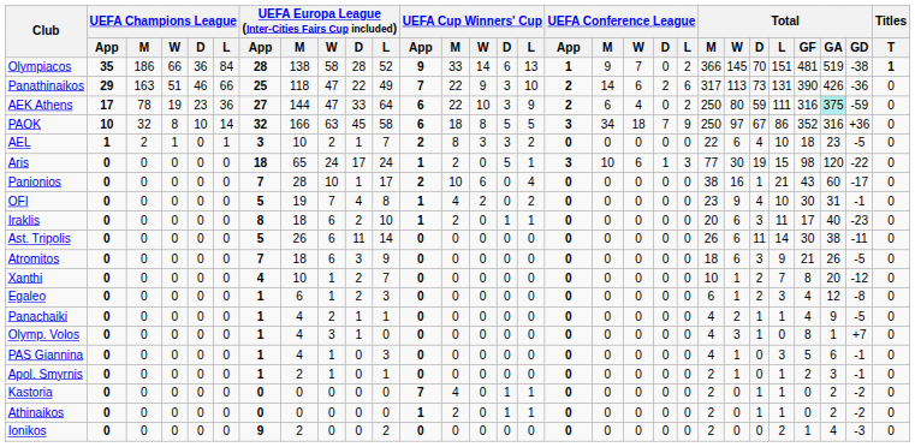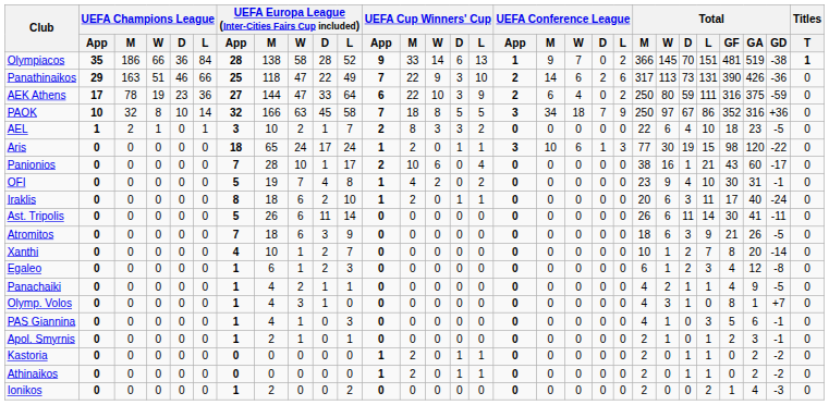 <table class="wikitable" style="text-align:center">
 <tr>
 <th rowspan="2">Club</th>
 <th colspan="5"><a href='#'>UEFA Champions League</a></th>
 <th colspan="5"><a href='#'>UEFA Europa League</a><br>(<small><a href='#'>Inter-Cities Fairs Cup</a> included</small>)</th>
 <th colspan="5"><a href='#'>UEFA Cup Winners' Cup</a></th>
 <th colspan="5"><a href='#'>UEFA Conference League</a></th>
 <th colspan="7">Total</th>
 <th colspan="7">Titles</th>
 </tr>
 <tr>
 <th>App</th>
 <th>M</th>
 <th>W</th>
 <th>D</th>
 <th>L</th>
 <th>App</th>
 <th>M</th>
 <th>W</th>
 <th>D</th>
 <th>L</th>
 <th>App</th>
 <th>M</th>
 <th>W</th>
 <th>D</th>
 <th>L</th>
 <th>App</th>
 <th>M</th>
 <th>W</th>
 <th>D</th>
 <th>L</th>
 <th>M</th>
 <th>W</th>
 <th>D</th>
 <th>L</th>
 <th>GF</th>
 <th>GA</th>
 <th>GD</th>
 <th>T</th>
 </tr>
 <tr>
 <td align="left"><a href='#'>Olympiacos</a></td>
 <td><strong>35</strong></td>
 <td>186</td>
 <td>66</td>
 <td>36</td>
 <td>84</td>
 <td><strong>28</strong></td>
 <td>138</td>
 <td>58</td>
 <td>28</td>
 <td>52</td>
 <td><strong>9</strong></td>
 <td>33</td>
 <td>14</td>
 <td>6</td>
 <td>13</td>
 <td><strong>1</strong></td>
 <td>9</td>
 <td>7</td>
 <td>0</td>
 <td>2</td>
 <td>366</td>
 <td>145</td>
 <td>70</td>
 <td>151</td>
 <td>481</td>
 <td>519</td>
 <td>-38</td>
 <td><strong>1</strong></td>
 </tr>
 <tr>
 <td align="left"><a href='#'>Panathinaikos</a></td>
 <td><strong>29</strong></td>
 <td>163</td>
 <td>51</td>
 <td>46</td>
 <td>66</td>
 <td><strong>25</strong></td>
 <td>118</td>
 <td>47</td>
 <td>22</td>
 <td>49</td>
 <td><strong>7</strong></td>
 <td>22</td>
 <td>9</td>
 <td>3</td>
 <td>10</td>
 <td><strong>2</strong></td>
 <td>14</td>
 <td>6</td>
 <td>2</td>
 <td>6</td>
 <td>317</td>
 <td>113</td>
 <td>73</td>
 <td>131</td>
 <td>390</td>
 <td>426</td>
 <td>-36</td>
 <td>0</td>
 </tr>
 <tr>
 <td align="left"><a href='#'>AEK Athens</a></td>
 <td><strong>17</strong></td>
 <td>78</td>
 <td>19</td>
 <td>23</td>
 <td>36</td>
 <td><strong>27</strong></td>
 <td>144</td>
 <td>47</td>
 <td>33</td>
 <td>64</td>
 <td><strong>6</strong></td>
 <td>22</td>
 <td>10</td>
 <td>3</td>
 <td>9</td>
 <td><strong>2</strong></td>
 <td>6</td>
 <td>4</td>
 <td>0</td>
 <td>2</td>
 <td>250</td>
 <td>80</td>
 <td>59</td>
 <td>111</td>
 <td>316</td>
-<td style="background: paleturquoise;">375</td>
+<td>375</td>
 <td>-59</td>
 <td>0</td>
 </tr>
 <tr>
 <td align="left"><a href='#'>PAOK</a></td>
 <td><strong>10</strong></td>
 <td>32</td>
 <td>8</td>
 <td>10</td>
 <td>14</td>
 <td><strong>32</strong></td>
 <td>166</td>
 <td>63</td>
 <td>45</td>
 <td>58</td>
-<td><strong>6</strong></td>
+<td><strong>7</strong></td>
 <td>18</td>
 <td>8</td>
 <td>5</td>
 <td>5</td>
 <td><strong>3</strong></td>
 <td>34</td>
 <td>18</td>
 <td>7</td>
 <td>9</td>
 <td>250</td>
 <td>97</td>
 <td>67</td>
 <td>86</td>
 <td>352</td>
 <td>316</td>
 <td>+36</td>
 <td>0</td>
 </tr>
 <tr>
 <td align="left"><a href='#'>AEL</a></td>
 <td><strong>1</strong></td>
 <td>2</td>
 <td>1</td>
 <td>0</td>
 <td>1</td>
 <td><strong>3</strong></td>
 <td>10</td>
 <td>2</td>
 <td>1</td>
 <td>7</td>
 <td><strong>2</strong></td>
 <td>8</td>
 <td>3</td>
 <td>3</td>
 <td>2</td>
 <td><strong>0</strong></td>
 <td>0</td>
 <td>0</td>
 <td>0</td>
 <td>0</td>
 <td>22</td>
 <td>6</td>
 <td>4</td>
 <td>10</td>
 <td>18</td>
 <td>23</td>
 <td>-5</td>
 <td>0</td>
 </tr>
 <tr>
 <td align="left"><a href='#'>Aris</a></td>
 <td><strong>0</strong></td>
 <td>0</td>
 <td>0</td>
 <td>0</td>
 <td>0</td>
 <td><strong>18</strong></td>
 <td>65</td>
 <td>24</td>
 <td>17</td>
 <td>24</td>
 <td><strong>1</strong></td>
 <td>2</td>
 <td>0</td>
-<td>5</td>
+<td>1</td>
 <td>1</td>
 <td><strong>3</strong></td>
 <td>10</td>
 <td>6</td>
 <td>1</td>
 <td>3</td>
 <td>77</td>
 <td>30</td>
 <td>19</td>
 <td>15</td>
 <td>98</td>
 <td>120</td>
 <td>-22</td>
 <td>0</td>
 </tr>
 <tr>
 <td align="left"><a href='#'>Panionios</a></td>
 <td><strong>0</strong></td>
 <td>0</td>
 <td>0</td>
 <td>0</td>
 <td>0</td>
 <td><strong>7</strong></td>
 <td>28</td>
 <td>10</td>
 <td>1</td>
 <td>17</td>
 <td><strong>2</strong></td>
 <td>10</td>
 <td>6</td>
 <td>0</td>
 <td>4</td>
 <td><strong>0</strong></td>
 <td>0</td>
 <td>0</td>
 <td>0</td>
 <td>0</td>
 <td>38</td>
 <td>16</td>
 <td>1</td>
 <td>21</td>
 <td>43</td>
 <td>60</td>
 <td>-17</td>
 <td>0</td>
 </tr>
 <tr>
 <td align="left"><a href='#'>OFI</a></td>
 <td><strong>0</strong></td>
 <td>0</td>
 <td>0</td>
 <td>0</td>
 <td>0</td>
 <td><strong>5</strong></td>
 <td>19</td>
 <td>7</td>
 <td>4</td>
 <td>8</td>
 <td><strong>1</strong></td>
 <td>4</td>
 <td>2</td>
 <td>0</td>
 <td>2</td>
 <td><strong>0</strong></td>
 <td>0</td>
 <td>0</td>
 <td>0</td>
 <td>0</td>
 <td>23</td>
 <td>9</td>
 <td>4</td>
 <td>10</td>
 <td>30</td>
 <td>31</td>
 <td>-1</td>
 <td>0</td>
 </tr>
 <tr>
 <td align="left"><a href='#'>Iraklis</a></td>
 <td><strong>0</strong></td>
 <td>0</td>
 <td>0</td>
 <td>0</td>
 <td>0</td>
 <td><strong>8</strong></td>
 <td>18</td>
 <td>6</td>
 <td>2</td>
 <td>10</td>
 <td><strong>1</strong></td>
 <td>2</td>
 <td>0</td>
 <td>1</td>
 <td>1</td>
 <td><strong>0</strong></td>
 <td>0</td>
 <td>0</td>
 <td>0</td>
 <td>0</td>
 <td>20</td>
 <td>6</td>
 <td>3</td>
 <td>11</td>
 <td>17</td>
 <td>40</td>
-<td>-23</td>
+<td>-24</td>
 <td>0</td>
 </tr>
 <tr>
 <td align="left"><a href='#'>Ast. Tripolis</a></td>
 <td><strong>0</strong></td>
 <td>0</td>
 <td>0</td>
 <td>0</td>
 <td>0</td>
 <td><strong>5</strong></td>
 <td>26</td>
 <td>6</td>
 <td>11</td>
 <td>14</td>
 <td><strong>0</strong></td>
 <td>0</td>
 <td>0</td>
 <td>0</td>
 <td>0</td>
 <td><strong>0</strong></td>
 <td>0</td>
 <td>0</td>
 <td>0</td>
 <td>0</td>
 <td>26</td>
 <td>6</td>
 <td>11</td>
 <td>14</td>
 <td>30</td>
-<td>38</td>
+<td>41</td>
 <td>-11</td>
 <td>0</td>
 </tr>
 <tr>
 <td align="left"><a href='#'>Atromitos</a></td>
 <td><strong>0</strong></td>
 <td>0</td>
 <td>0</td>
 <td>0</td>
 <td>0</td>
 <td><strong>7</strong></td>
 <td>18</td>
 <td>6</td>
 <td>3</td>
 <td>9</td>
 <td><strong>0</strong></td>
 <td>0</td>
 <td>0</td>
 <td>0</td>
 <td>0</td>
 <td><strong>0</strong></td>
 <td>0</td>
 <td>0</td>
 <td>0</td>
 <td>0</td>
 <td>18</td>
 <td>6</td>
 <td>3</td>
 <td>9</td>
 <td>21</td>
 <td>26</td>
 <td>-5</td>
 <td>0</td>
 </tr>
 <tr>
 <td align="left"><a href='#'>Xanthi</a></td>
 <td><strong>0</strong></td>
 <td>0</td>
 <td>0</td>
 <td>0</td>
 <td>0</td>
 <td><strong>4</strong></td>
 <td>10</td>
 <td>1</td>
 <td>2</td>
 <td>7</td>
 <td><strong>0</strong></td>
 <td>0</td>
 <td>0</td>
 <td>0</td>
 <td>0</td>
 <td><strong>0</strong></td>
 <td>0</td>
 <td>0</td>
 <td>0</td>
 <td>0</td>
 <td>10</td>
 <td>1</td>
 <td>2</td>
 <td>7</td>
 <td>8</td>
 <td>20</td>
-<td>-12</td>
+<td>-14</td>
 <td>0</td>
 </tr>
 <tr>
 <td align="left"><a href='#'>Egaleo</a></td>
 <td><strong>0</strong></td>
 <td>0</td>
 <td>0</td>
 <td>0</td>
 <td>0</td>
 <td><strong>1</strong></td>
 <td>6</td>
 <td>1</td>
 <td>2</td>
 <td>3</td>
 <td><strong>0</strong></td>
 <td>0</td>
 <td>0</td>
 <td>0</td>
 <td>0</td>
 <td><strong>0</strong></td>
 <td>0</td>
 <td>0</td>
 <td>0</td>
 <td>0</td>
 <td>6</td>
 <td>1</td>
 <td>2</td>
 <td>3</td>
 <td>4</td>
 <td>12</td>
 <td>-8</td>
 <td>0</td>
 </tr>
 <tr>
 <td align="left"><a href='#'>Panachaiki</a></td>
 <td><strong>0</strong></td>
 <td>0</td>
 <td>0</td>
 <td>0</td>
 <td>0</td>
 <td><strong>1</strong></td>
 <td>4</td>
 <td>2</td>
 <td>1</td>
 <td>1</td>
 <td><strong>0</strong></td>
 <td>0</td>
 <td>0</td>
 <td>0</td>
 <td>0</td>
 <td><strong>0</strong></td>
 <td>0</td>
 <td>0</td>
 <td>0</td>
 <td>0</td>
 <td>4</td>
 <td>2</td>
 <td>1</td>
 <td>1</td>
 <td>4</td>
 <td>9</td>
 <td>-5</td>
 <td>0</td>
 </tr>
 <tr>
 <td align="left"><a href='#'>Olymp. Volos</a></td>
 <td><strong>0</strong></td>
 <td>0</td>
 <td>0</td>
 <td>0</td>
 <td>0</td>
 <td><strong>1</strong></td>
 <td>4</td>
 <td>3</td>
 <td>1</td>
 <td>0</td>
 <td><strong>0</strong></td>
 <td>0</td>
 <td>0</td>
 <td>0</td>
 <td>0</td>
 <td><strong>0</strong></td>
 <td>0</td>
 <td>0</td>
 <td>0</td>
 <td>0</td>
 <td>4</td>
 <td>3</td>
 <td>1</td>
 <td>0</td>
 <td>8</td>
 <td>1</td>
 <td>+7</td>
 <td>0</td>
 </tr>
 <tr>
 <td align="left"><a href='#'>PAS Giannina</a></td>
 <td><strong>0</strong></td>
 <td>0</td>
 <td>0</td>
 <td>0</td>
 <td>0</td>
 <td><strong>1</strong></td>
 <td>4</td>
 <td>1</td>
 <td>0</td>
 <td>3</td>
 <td><strong>0</strong></td>
 <td>0</td>
 <td>0</td>
 <td>0</td>
 <td>0</td>
 <td><strong>0</strong></td>
 <td>0</td>
 <td>0</td>
 <td>0</td>
 <td>0</td>
 <td>4</td>
 <td>1</td>
 <td>0</td>
 <td>3</td>
 <td>5</td>
 <td>6</td>
 <td>-1</td>
 <td>0</td>
 </tr>
 <tr>
 <td align="left"><a href='#'>Apol. Smyrnis</a></td>
 <td><strong>0</strong></td>
 <td>0</td>
 <td>0</td>
 <td>0</td>
 <td>0</td>
 <td><strong>1</strong></td>
 <td>2</td>
 <td>1</td>
 <td>0</td>
 <td>1</td>
 <td><strong>0</strong></td>
 <td>0</td>
 <td>0</td>
 <td>0</td>
 <td>0</td>
 <td><strong>0</strong></td>
 <td>0</td>
 <td>0</td>
 <td>0</td>
 <td>0</td>
 <td>2</td>
 <td>1</td>
 <td>0</td>
 <td>1</td>
 <td>2</td>
 <td>3</td>
 <td>-1</td>
 <td>0</td>
 </tr>
 <tr>
 <td align="left"><a href='#'>Kastoria</a></td>
 <td><strong>0</strong></td>
 <td>0</td>
 <td>0</td>
 <td>0</td>
 <td>0</td>
 <td><strong>0</strong></td>
 <td>0</td>
 <td>0</td>
 <td>0</td>
 <td>0</td>
-<td><strong>7</strong></td>
-<td>4</td>
+<td><strong>1</strong></td>
+<td>2</td>
 <td>0</td>
 <td>1</td>
 <td>1</td>
 <td><strong>0</strong></td>
 <td>0</td>
 <td>0</td>
 <td>0</td>
 <td>0</td>
 <td>2</td>
 <td>0</td>
 <td>1</td>
 <td>1</td>
 <td>0</td>
 <td>2</td>
 <td>-2</td>
 <td>0</td>
 </tr>
 <tr>
 <td align="left"><a href='#'>Athinaikos</a></td>
 <td><strong>0</strong></td>
 <td>0</td>
 <td>0</td>
 <td>0</td>
 <td>0</td>
 <td><strong>0</strong></td>
 <td>0</td>
 <td>0</td>
 <td>0</td>
 <td>0</td>
 <td><strong>1</strong></td>
 <td>2</td>
 <td>0</td>
 <td>1</td>
 <td>1</td>
 <td><strong>0</strong></td>
 <td>0</td>
 <td>0</td>
 <td>0</td>
 <td>0</td>
 <td>2</td>
 <td>0</td>
 <td>1</td>
 <td>1</td>
 <td>0</td>
 <td>2</td>
 <td>-2</td>
 <td>0</td>
 </tr>
 <tr>
 <td align="left"><a href='#'>Ionikos</a></td>
 <td><strong>0</strong></td>
 <td>0</td>
 <td>0</td>
 <td>0</td>
 <td>0</td>
-<td><strong>9</strong></td>
+<td><strong>1</strong></td>
 <td>2</td>
 <td>0</td>
 <td>0</td>
 <td>2</td>
 <td><strong>0</strong></td>
 <td>0</td>
 <td>0</td>
 <td>0</td>
 <td>0</td>
 <td><strong>0</strong></td>
 <td>0</td>
 <td>0</td>
 <td>0</td>
 <td>0</td>
 <td>2</td>
 <td>0</td>
 <td>0</td>
 <td>2</td>
 <td>1</td>
 <td>4</td>
 <td>-3</td>
 <td>0</td>
 </tr>
 </table>
